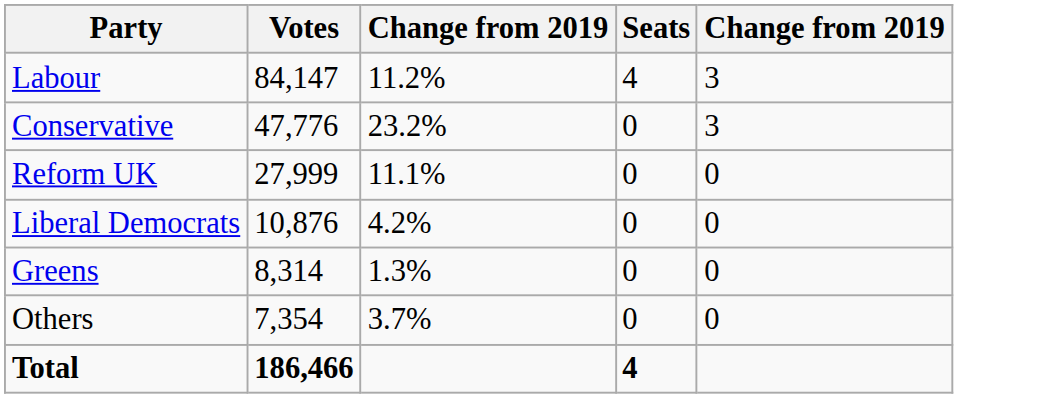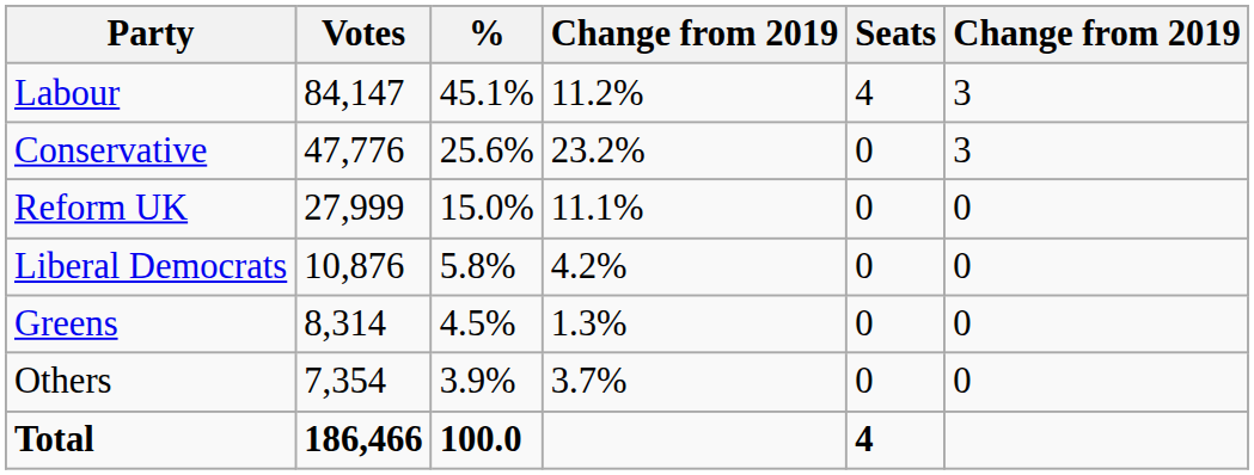 <table class="wikitable">
 <tr>
 <th>Party</th>
 <th>Votes</th>
+<th>%</th>
 <th>Change from 2019</th>
 <th>Seats</th>
 <th>Change from 2019</th>
 </tr>
 <tr>
 <td><a href='#'>Labour</a></td>
 <td>84,147</td>
+<td>45.1%</td>
 <td>11.2%</td>
 <td>4</td>
 <td>3</td>
 </tr>
 <tr>
 <td><a href='#'>Conservative</a></td>
 <td>47,776</td>
+<td>25.6%</td>
 <td>23.2%</td>
 <td>0</td>
 <td>3</td>
 </tr>
 <tr>
 <td><a href='#'>Reform UK</a></td>
 <td>27,999</td>
+<td>15.0%</td>
 <td>11.1%</td>
 <td>0</td>
 <td>0</td>
 </tr>
 <tr>
 <td><a href='#'>Liberal Democrats</a></td>
 <td>10,876</td>
+<td>5.8%</td>
 <td>4.2%</td>
 <td>0</td>
 <td>0</td>
 </tr>
 <tr>
 <td><a href='#'>Greens</a></td>
 <td>8,314</td>
+<td>4.5%</td>
 <td>1.3%</td>
 <td>0</td>
 <td>0</td>
 </tr>
 <tr>
 <td>Others</td>
 <td>7,354</td>
+<td>3.9%</td>
 <td>3.7%</td>
 <td>0</td>
 <td>0</td>
 </tr>
 <tr>
 <td><strong>Total</strong></td>
 <td><strong>186,466</strong></td>
+<td><strong>100.0</strong></td>
 <td></td>
 <td><strong>4</strong></td>
 <td></td>
 </tr>
 </table>
